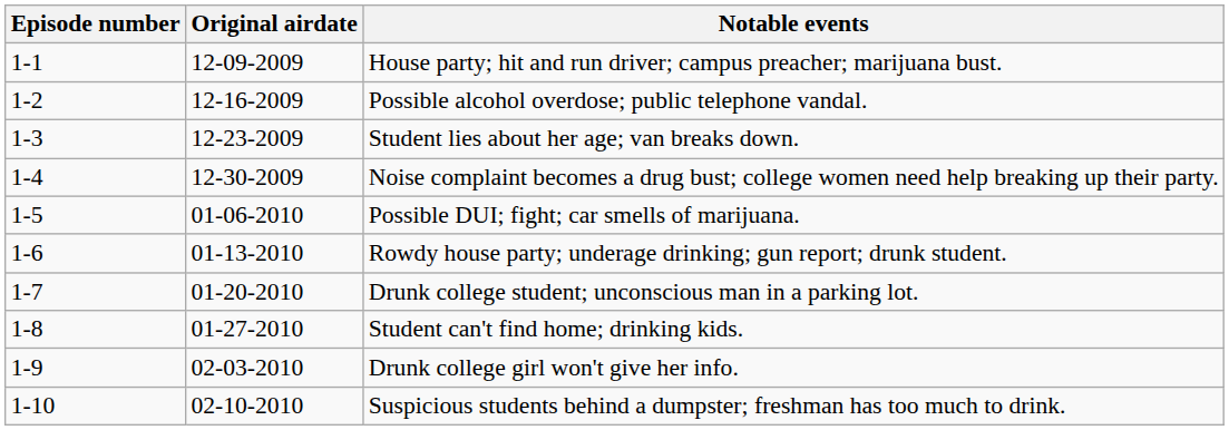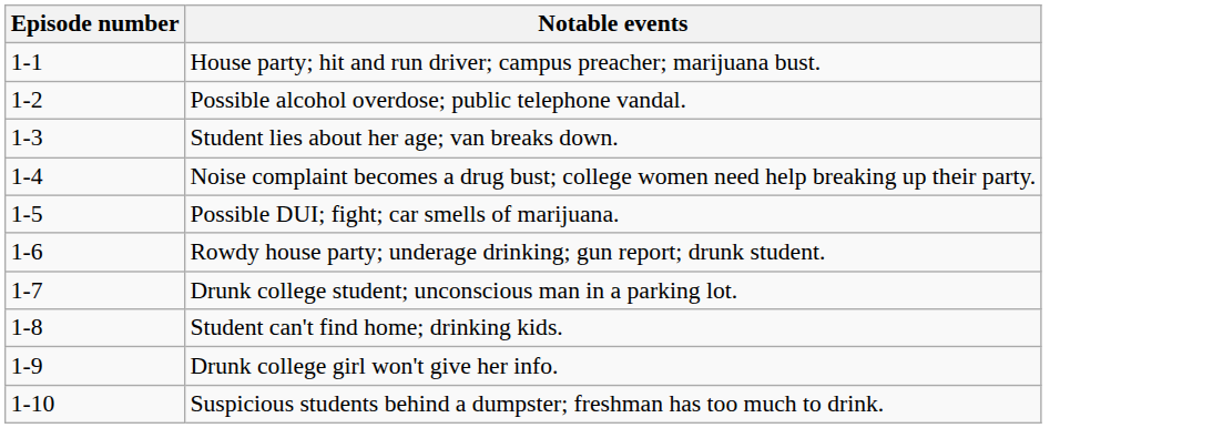 <table class="wikitable" border="1">
 <tr>
 <th>Episode number</th>
-<th>Original airdate</th>
 <th>Notable events</th>
 </tr>
 <tr>
 <td>1-1</td>
-<td>12-09-2009</td>
 <td>House party; hit and run driver; campus preacher; marijuana bust.</td>
 </tr>
 <tr>
 <td>1-2</td>
-<td>12-16-2009</td>
 <td>Possible alcohol overdose; public telephone vandal.</td>
 </tr>
 <tr>
 <td>1-3</td>
-<td>12-23-2009</td>
 <td>Student lies about her age; van breaks down.</td>
 </tr>
 <tr>
 <td>1-4</td>
-<td>12-30-2009</td>
 <td>Noise complaint becomes a drug bust; college women need help breaking up their party.</td>
 </tr>
 <tr>
 <td>1-5</td>
-<td>01-06-2010</td>
 <td>Possible DUI; fight; car smells of marijuana.</td>
 </tr>
 <tr>
 <td>1-6</td>
-<td>01-13-2010</td>
 <td>Rowdy house party; underage drinking; gun report; drunk student.</td>
 </tr>
 <tr>
 <td>1-7</td>
-<td>01-20-2010</td>
 <td>Drunk college student; unconscious man in a parking lot.</td>
 </tr>
 <tr>
 <td>1-8</td>
-<td>01-27-2010</td>
 <td>Student can't find home; drinking kids.</td>
 </tr>
 <tr>
 <td>1-9</td>
-<td>02-03-2010</td>
 <td>Drunk college girl won't give her info.</td>
 </tr>
 <tr>
 <td>1-10</td>
-<td>02-10-2010</td>
 <td>Suspicious students behind a dumpster; freshman has too much to drink.</td>
 </tr>
 </table>
